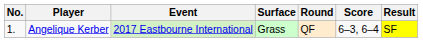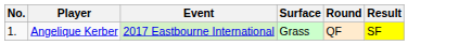 <table class="wikitable sortable">
 <tr>
 <th>No.</th>
 <th>Player</th>
 <th>Event</th>
 <th>Surface</th>
 <th>Round</th>
-<th>Score</th>
 <th>Result</th>
 </tr>
 <tr>
 <td>1.</td>
 <td> <a href='#'>Angelique Kerber</a></td>
 <td bgcolor=d4f1c5><a href='#'>2017 Eastbourne International</a></td>
 <td bgcolor=CCFFCC>Grass</td>
 <td bgcolor= ffebcd>QF</td>
-<td>6–3, 6–4</td>
 <td bgcolor=yellow>SF</td>
 </tr>
 </table>
